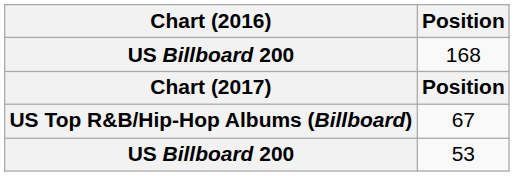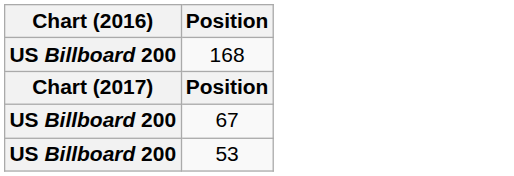 <table class="wikitable plainrowheaders" style="text-align:center">
 <tr>
 <th scope="col">Chart (2016)</th>
 <th scope="col">Position</th>
 </tr>
 <tr>
 <th scope="row">US <em>Billboard</em> 200</th>
 <td>168</td>
 </tr>
 <tr>
 <th scope="col">Chart (2017)</th>
 <th scope="col">Position</th>
 </tr>
 <tr>
-<th scope="row">US Top R&B/Hip-Hop Albums (<em>Billboard</em>)</th>
+<th scope="row">US <em>Billboard</em> 200</th>
 <td>67</td>
 </tr>
 <tr>
 <th scope="row">US <em>Billboard</em> 200</th>
 <td>53</td>
 </tr>
 </table>
